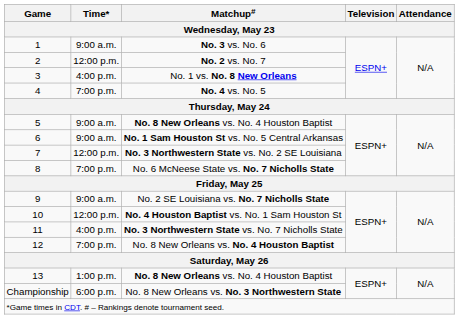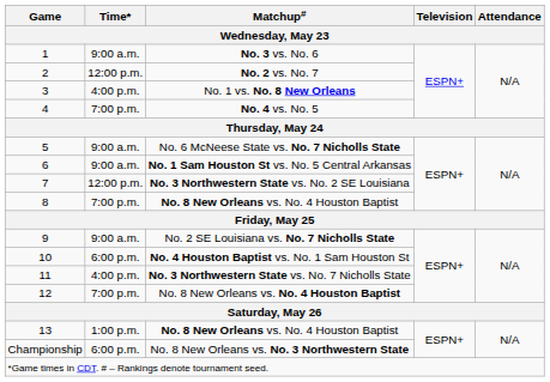 <table class="wikitable" style="font-size: 95%">
 <tr align="center">
 <th>Game</th>
 <th>Time*</th>
 <th>Matchup<sup>#</sup></th>
 <th>Television</th>
 <th>Attendance</th>
 </tr>
 <tr>
 <th colspan=7>Wednesday, May 23</th>
 </tr>
 <tr>
 <td style="text-align:center;">1</td>
 <td style="text-align:center;">9:00 a.m.</td>
 <td style="text-align:center;"><strong>No. 3 </strong> vs. No. 6 </td>
 <td rowspan=4 style="text-align:center;"><a href='#'>ESPN+</a></td>
 <td rowspan=4 style="text-align:center;">N/A</td>
 </tr>
 <tr>
 <td style="text-align:center;">2</td>
 <td style="text-align:center;">12:00 p.m.</td>
 <td style="text-align:center;"><strong>No. 2 </strong>  vs. No. 7 </td>
 </tr>
 <tr>
 <td style="text-align:center;">3</td>
 <td style="text-align:center;">4:00 p.m.</td>
 <td style="text-align:center;">No. 1  vs. <strong>No. 8 <a href='#'>New Orleans</a></strong></td>
 </tr>
 <tr>
 <td style="text-align:center;">4</td>
 <td style="text-align:center;">7:00 p.m.</td>
 <td style="text-align:center;"><strong>No. 4 </strong> vs. No. 5 </td>
 </tr>
 <tr>
 <th colspan=7>Thursday, May 24</th>
 </tr>
 <tr>
 <td style="text-align:center;">5</td>
 <td style="text-align:center;">9:00 a.m.</td>
-<td style="text-align:center;"><strong>No. 8 New Orleans</strong> vs. No. 4 Houston Baptist</td>
+<td style="text-align:center;">No. 6 McNeese State vs. <strong>No. 7 Nicholls State</strong></td>
 <td rowspan=4 style="text-align:center;">ESPN+</td>
 <td rowspan=4 style="text-align:center;">N/A</td>
 </tr>
 <tr>
 <td style="text-align:center;">6</td>
 <td style="text-align:center;">9:00 a.m.</td>
 <td style="text-align:center;"><strong>No. 1 Sam Houston St</strong> vs. No. 5 Central Arkansas</td>
 </tr>
 <tr>
 <td style="text-align:center;">7</td>
 <td style="text-align:center;">12:00 p.m.</td>
 <td style="text-align:center;"><strong>No. 3 Northwestern State</strong> vs. No. 2 SE Louisiana</td>
 </tr>
 <tr>
 <td style="text-align:center;">8</td>
 <td style="text-align:center;">7:00 p.m.</td>
-<td style="text-align:center;">No. 6 McNeese State vs. <strong>No. 7 Nicholls State</strong></td>
+<td style="text-align:center;"><strong>No. 8 New Orleans</strong> vs. No. 4 Houston Baptist</td>
 </tr>
 <tr>
 <th colspan=7>Friday, May 25</th>
 </tr>
 <tr>
 <td style="text-align:center;">9</td>
 <td style="text-align:center;">9:00 a.m.</td>
 <td style="text-align:center;">No. 2 SE Louisiana vs. <strong>No. 7 Nicholls State</strong></td>
 <td rowspan=4 style="text-align:center;">ESPN+</td>
 <td rowspan=4 style="text-align:center;">N/A</td>
 </tr>
 <tr>
 <td style="text-align:center;">10</td>
-<td style="text-align:center;">12:00 p.m.</td>
+<td style="text-align:center;">6:00 p.m.</td>
 <td style="text-align:center;"><strong>No. 4 Houston Baptist</strong> vs. No. 1 Sam Houston St</td>
 </tr>
 <tr>
 <td style="text-align:center;">11</td>
 <td style="text-align:center;">4:00 p.m.</td>
 <td style="text-align:center;"><strong>No. 3 Northwestern State</strong> vs. No. 7 Nicholls State</td>
 </tr>
 <tr>
 <td style="text-align:center;">12</td>
 <td style="text-align:center;">7:00 p.m.</td>
 <td style="text-align:center;">No. 8 New Orleans vs. <strong>No. 4 Houston Baptist</strong></td>
 </tr>
 <tr>
 <th colspan=7>Saturday, May 26</th>
 </tr>
 <tr>
 <td style="text-align:center;">13</td>
 <td style="text-align:center;">1:00 p.m.</td>
 <td style="text-align:center;"><strong>No. 8 New Orleans</strong> vs. No. 4 Houston Baptist</td>
 <td rowspan=2 style="text-align:center;">ESPN+</td>
 <td rowspan=2 style="text-align:center;">N/A</td>
 </tr>
 <tr>
 <td style="text-align:center;">Championship</td>
 <td style="text-align:center;">6:00 p.m.</td>
 <td style="text-align:center;">No. 8 New Orleans vs. <strong>No. 3 Northwestern State</strong></td>
 </tr>
 <tr>
 <td colspan=7><small>*Game times in <a href='#'>CDT</a>. # – Rankings denote tournament seed.</small></td>
 </tr>
 </table>
